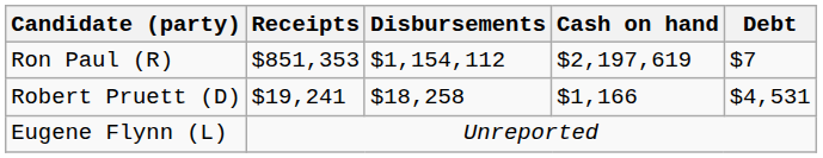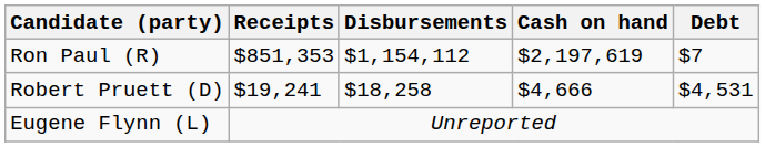 <table class="wikitable sortable">
 <tr>
 <th>Candidate (party)</th>
 <th>Receipts</th>
 <th>Disbursements</th>
 <th>Cash on hand</th>
 <th>Debt</th>
 </tr>
 <tr>
 <td>Ron Paul (R)</td>
 <td>$851,353</td>
 <td>$1,154,112</td>
 <td>$2,197,619</td>
 <td>$7</td>
 </tr>
 <tr>
 <td>Robert Pruett (D)</td>
 <td>$19,241</td>
 <td>$18,258</td>
-<td>$1,166</td>
+<td>$4,666</td>
 <td>$4,531</td>
 </tr>
 <tr>
 <td>Eugene Flynn (L)</td>
 <td colspan="4" style="text-align: center;"><em>Unreported</em></td>
 </tr>
 </table>
